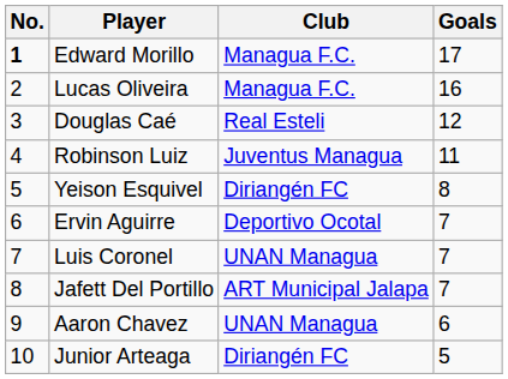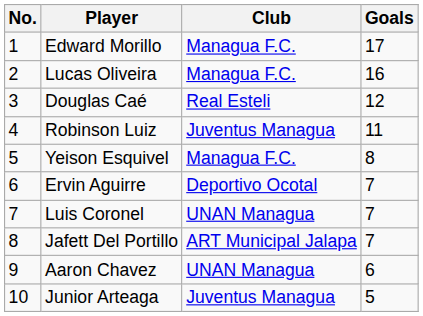 <table class="wikitable">
 <tr>
 <th>No.</th>
 <th>Player</th>
 <th>Club</th>
 <th>Goals</th>
 </tr>
 <tr>
-<td><strong>1</strong></td>
+<td>1</td>
 <td> Edward Morillo</td>
 <td><a href='#'>Managua F.C.</a></td>
 <td>17</td>
 </tr>
 <tr>
 <td>2</td>
 <td> Lucas Oliveira</td>
 <td><a href='#'>Managua F.C.</a></td>
 <td>16</td>
 </tr>
 <tr>
 <td>3</td>
 <td> Douglas Caé</td>
 <td><a href='#'>Real Esteli</a></td>
 <td>12</td>
 </tr>
 <tr>
 <td>4</td>
 <td> Robinson Luiz</td>
 <td><a href='#'>Juventus Managua</a></td>
 <td>11</td>
 </tr>
 <tr>
 <td>5</td>
 <td> Yeison Esquivel</td>
-<td><a href='#'>Diriangén FC</a></td>
+<td><a href='#'>Managua F.C.</a></td>
 <td>8</td>
 </tr>
 <tr>
 <td>6</td>
 <td> Ervin Aguirre</td>
 <td><a href='#'>Deportivo Ocotal</a></td>
 <td>7</td>
 </tr>
 <tr>
 <td>7</td>
 <td> Luis Coronel</td>
 <td><a href='#'>UNAN Managua</a></td>
 <td>7</td>
 </tr>
 <tr>
 <td>8</td>
 <td> Jafett Del Portillo</td>
 <td><a href='#'>ART Municipal Jalapa</a></td>
 <td>7</td>
 </tr>
 <tr>
 <td>9</td>
 <td> Aaron Chavez</td>
 <td><a href='#'>UNAN Managua</a></td>
 <td>6</td>
 </tr>
 <tr>
 <td>10</td>
 <td> Junior Arteaga</td>
-<td><a href='#'>Diriangén FC</a></td>
+<td><a href='#'>Juventus Managua</a></td>
 <td>5</td>
 </tr>
 </table>
